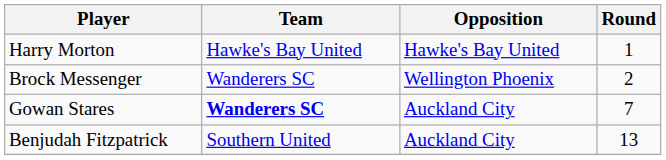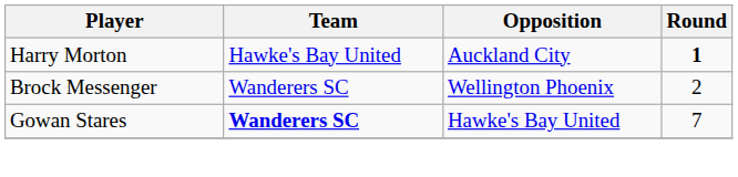 <table class="wikitable" style="text-align:left;">
 <tr>
 <th width=160>Player</th>
 <th width=160>Team</th>
 <th width=160>Opposition</th>
 <th width=40>Round</th>
 </tr>
 <tr>
 <td> Harry Morton</td>
 <td> <a href='#'>Hawke's Bay United</a></td>
-<td> <a href='#'>Hawke's Bay United</a></td>
-<td align=center>1</td>
+<td> <a href='#'>Auckland City</a></td>
+<td align=center><strong>1</strong></td>
 </tr>
 <tr>
 <td> Brock Messenger</td>
 <td> <a href='#'>Wanderers SC</a></td>
 <td> <a href='#'>Wellington Phoenix</a></td>
 <td align=center>2</td>
 </tr>
 <tr>
 <td> Gowan Stares</td>
 <td><strong> <a href='#'>Wanderers SC</a></strong></td>
-<td> <a href='#'>Auckland City</a></td>
+<td> <a href='#'>Hawke's Bay United</a></td>
 <td align=center>7</td>
-</tr>
-<tr>
-<td> Benjudah Fitzpatrick</td>
-<td> <a href='#'>Southern United</a></td>
-<td> <a href='#'>Auckland City</a></td>
-<td align=center>13</td>
 </tr>
 <tr>
 </tr>
 </table>
